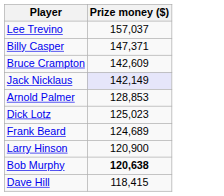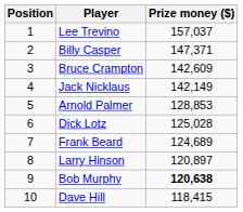 <table class="wikitable">
 <tr>
+<th>Position</th>
 <th>Player</th>
 <th>Prize money ($)</th>
 </tr>
 <tr>
+<td align=center>1</td>
 <td> <a href='#'>Lee Trevino</a></td>
 <td align=center>157,037</td>
 </tr>
 <tr>
+<td align=center>2</td>
 <td> <a href='#'>Billy Casper</a></td>
 <td align=center>147,371</td>
 </tr>
 <tr>
+<td align=center>3</td>
 <td> <a href='#'>Bruce Crampton</a></td>
 <td align=center>142,609</td>
 </tr>
 <tr>
+<td align=center>4</td>
 <td> <a href='#'>Jack Nicklaus</a></td>
-<td align=center style="background: lavender;">142,149</td>
+<td align=center>142,149</td>
 </tr>
 <tr>
+<td align=center>5</td>
 <td> <a href='#'>Arnold Palmer</a></td>
 <td align=center>128,853</td>
 </tr>
 <tr>
+<td align=center>6</td>
 <td> <a href='#'>Dick Lotz</a></td>
-<td align=center>125,023</td>
+<td align=center>125,028</td>
 </tr>
 <tr>
+<td align=center>7</td>
 <td> <a href='#'>Frank Beard</a></td>
 <td align=center>124,689</td>
 </tr>
 <tr>
+<td align=center>8</td>
 <td> <a href='#'>Larry Hinson</a></td>
-<td align=center>120,900</td>
+<td align=center>120,897</td>
 </tr>
 <tr>
+<td align=center>9</td>
 <td> <a href='#'>Bob Murphy</a></td>
 <td align=center><strong>120,638</strong></td>
 </tr>
 <tr>
+<td align=center>10</td>
 <td> <a href='#'>Dave Hill</a></td>
 <td align=center>118,415</td>
 </tr>
 </table>
